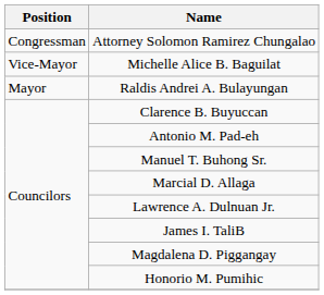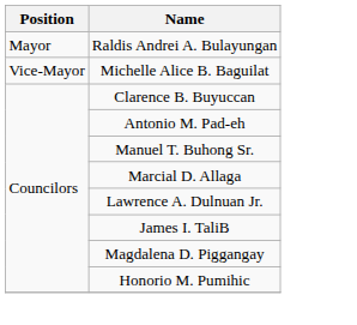 <table class="wikitable" style="line-height:1.20em; font-size:100%;">
 <tr>
 <th>Position</th>
 <th>Name</th>
 </tr>
 <tr>
-<td>Congressman</td>
-<td style="text-align:center;">Attorney Solomon Ramirez Chungalao</td>
+<td>Mayor</td>
+<td style="text-align:center;">Raldis Andrei A. Bulayungan</td>
 </tr>
 <tr>
 <td>Vice-Mayor</td>
 <td style="text-align:center;">Michelle Alice B. Baguilat</td>
-</tr>
-<tr>
-<td>Mayor</td>
-<td style="text-align:center;">Raldis Andrei A. Bulayungan</td>
 </tr>
 <tr>
 <td rowspan=8>Councilors</td>
 <td style="text-align:center;">Clarence B. Buyuccan</td>
 </tr>
 <tr>
 <td style="text-align:center;">Antonio M. Pad-eh</td>
 </tr>
 <tr>
 <td style="text-align:center;">Manuel T. Buhong Sr.</td>
 </tr>
 <tr>
 <td style="text-align:center;">Marcial D. Allaga</td>
 </tr>
 <tr>
 <td style="text-align:center;">Lawrence A. Dulnuan Jr.</td>
 </tr>
 <tr>
 <td style="text-align:center;">James I. TaliB</td>
 </tr>
 <tr>
 <td style="text-align:center;">Magdalena D. Piggangay</td>
 </tr>
 <tr>
 <td style="text-align:center;">Honorio M. Pumihic</td>
 </tr>
 <tr>
 </tr>
 </table>
